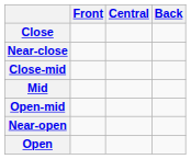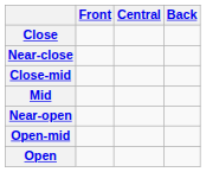 <table class="wikitable">
 <tr style="text-align:center;">
 <th></th>
 <th><a href='#'>Front</a></th>
 <th><a href='#'>Central</a></th>
 <th><a href='#'>Back</a></th>
 </tr>
 <tr style="text-align:center;">
 <th><a href='#'>Close</a></th>
 <td><strong></strong> </td>
 <td></td>
 <td><strong></strong> </td>
 </tr>
 <tr style="text-align:center;">
 <th><a href='#'>Near-close</a></th>
 <td> </td>
 <td></td>
 <td> </td>
 </tr>
 <tr style="text-align:center;">
 <th><a href='#'>Close-mid</a></th>
 <td> </td>
 <td></td>
 <td> </td>
 </tr>
 <tr style="text-align:center;">
 <th><a href='#'>Mid</a></th>
 <td> </td>
 <td></td>
 <td><strong></strong> </td>
 </tr>
 <tr style="text-align:center;">
+<th><a href='#'>Near-open</a></th>
+<td></td>
+<td> </td>
+<td></td>
+</tr>
+<tr style="text-align:center;">
 <th><a href='#'>Open-mid</a></th>
 <td><strong></strong> </td>
 <td></td>
 <td> </td>
-</tr>
-<tr style="text-align:center;">
-<th><a href='#'>Near-open</a></th>
-<td></td>
-<td> </td>
-<td></td>
 </tr>
 <tr style="text-align:center;">
 <th><a href='#'>Open</a></th>
 <td> </td>
 <td><strong></strong> </td>
 <td></td>
 </tr>
 </table>
